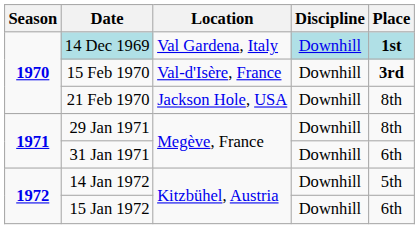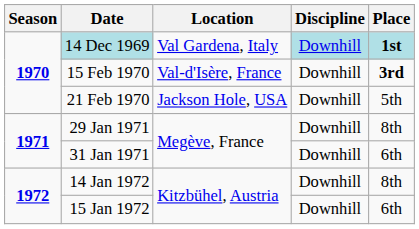 <table class="wikitable" style="text-align:center; font-size:95%;">
 <tr>
 <th>Season</th>
 <th>Date</th>
 <th>Location</th>
 <th>Discipline</th>
 <th>Place</th>
 </tr>
 <tr>
 <td rowspan=3><strong><a href='#'>1970</a></strong></td>
 <td align=right bgcolor="#BOEOE6">14 Dec 1969</td>
 <td align=left> <a href='#'>Val Gardena</a>, <a href='#'>Italy</a></td>
 <td bgcolor="#BOEOE6"><a href='#'>Downhill</a></td>
 <td bgcolor="#BOEOE6"><strong>1st</strong></td>
 </tr>
 <tr>
 <td align=right>15 Feb 1970</td>
 <td align=left> <a href='#'>Val-d'Isère</a>, <a href='#'>France</a></td>
 <td>Downhill</td>
 <td><strong>3rd</strong></td>
 </tr>
 <tr>
 <td align=right>21 Feb 1970</td>
 <td align=left> <a href='#'>Jackson Hole</a>, <a href='#'>USA</a></td>
 <td>Downhill</td>
-<td>8th</td>
+<td>5th</td>
 </tr>
 <tr>
 <td rowspan=2><strong><a href='#'>1971</a></strong></td>
 <td align=right>29 Jan 1971</td>
 <td rowspan=2 align=left> <a href='#'>Megève</a>, France</td>
 <td>Downhill</td>
 <td>8th</td>
 </tr>
 <tr>
 <td align=right>31 Jan 1971</td>
 <td>Downhill</td>
 <td>6th</td>
 </tr>
 <tr>
 <td rowspan=2><strong><a href='#'>1972</a></strong></td>
 <td align=right>14 Jan 1972</td>
 <td rowspan=2 align=left> <a href='#'>Kitzbühel</a>, <a href='#'>Austria</a></td>
 <td>Downhill</td>
-<td>5th</td>
+<td>8th</td>
 </tr>
 <tr>
 <td align=right>15 Jan 1972</td>
 <td>Downhill</td>
 <td>6th</td>
 </tr>
 </table>
